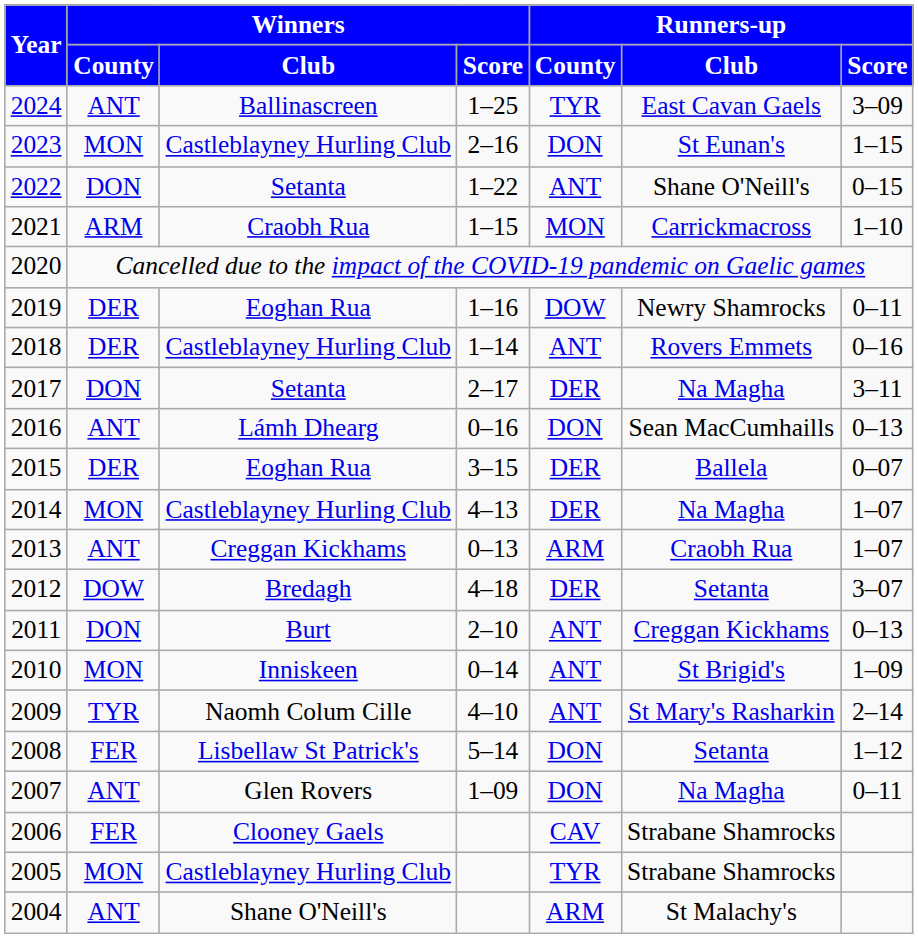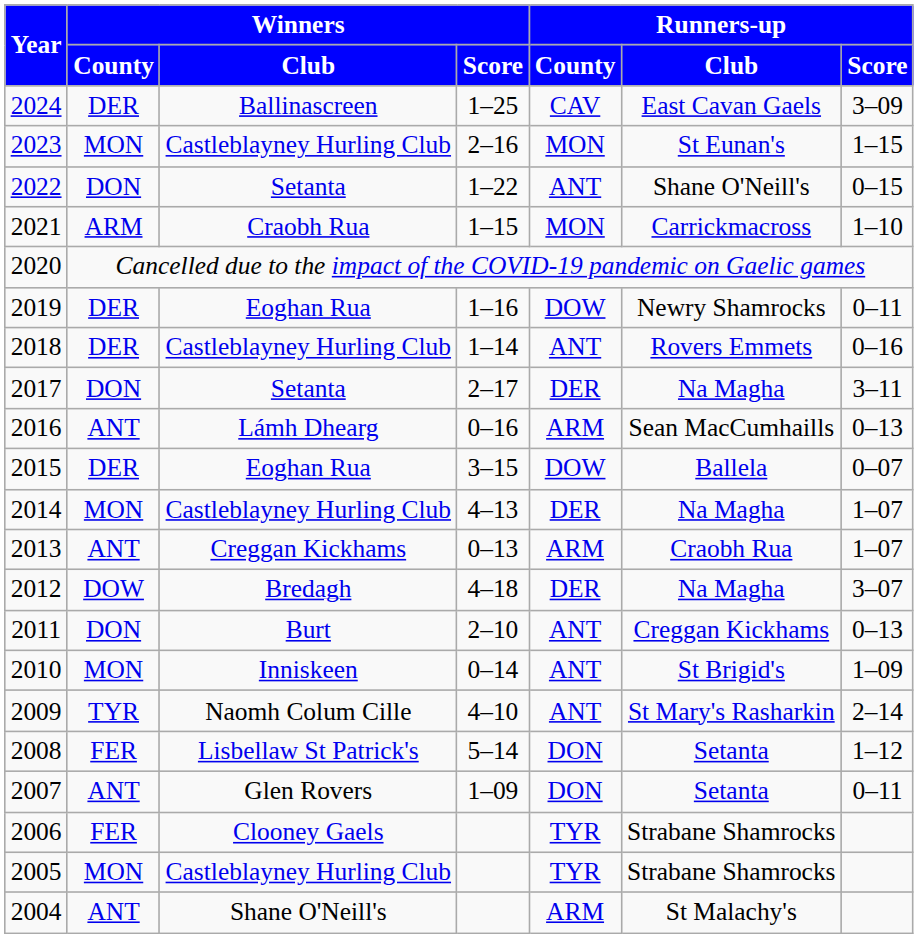 <table class="wikitable sortable" style="text-align:center">
 <tr>
 <th rowspan="2" style="background:blue;color:white" scope="col" !>Year</th>
 <th colspan="3" style="background:blue;color:white" scope="col" !>Winners</th>
 <th colspan="3" style="background:blue;color:white" scope="col" !>Runners-up</th>
 </tr>
 <tr>
 <th style="background:blue;color:white" scope="col" !>County</th>
 <th style="background:blue;color:white" scope="col" !>Club</th>
 <th style="background:blue;color:white" scope="col" !>Score</th>
 <th style="background:blue;color:white" scope="col" !>County</th>
 <th style="background:blue;color:white" scope="col" !>Club</th>
 <th style="background:blue;color:white" scope="col" !>Score</th>
 </tr>
 <tr>
 <td><a href='#'>2024</a></td>
-<td> <a href='#'>ANT</a></td>
+<td> <a href='#'>DER</a></td>
 <td><a href='#'>Ballinascreen</a></td>
 <td>1–25</td>
-<td> <a href='#'>TYR</a></td>
+<td> <a href='#'>CAV</a></td>
 <td><a href='#'>East Cavan Gaels</a></td>
 <td>3–09</td>
 </tr>
 <tr>
 <td><a href='#'>2023</a></td>
 <td> <a href='#'>MON</a></td>
 <td><a href='#'>Castleblayney Hurling Club</a></td>
 <td>2–16</td>
-<td> <a href='#'>DON</a></td>
+<td> <a href='#'>MON</a></td>
 <td><a href='#'>St Eunan's</a></td>
 <td>1–15</td>
 </tr>
 <tr>
 <td><a href='#'>2022</a></td>
 <td> <a href='#'>DON</a></td>
 <td><a href='#'>Setanta</a></td>
 <td>1–22</td>
 <td> <a href='#'>ANT</a></td>
 <td>Shane O'Neill's</td>
 <td>0–15</td>
 </tr>
 <tr>
 <td>2021</td>
 <td> <a href='#'>ARM</a></td>
 <td><a href='#'>Craobh Rua</a></td>
 <td>1–15</td>
 <td> <a href='#'>MON</a></td>
 <td><a href='#'>Carrickmacross</a></td>
 <td>1–10</td>
 </tr>
 <tr>
 <td>2020</td>
 <td colspan="6"><em>Cancelled due to the <a href='#'>impact of the COVID-19 pandemic on Gaelic games</a></em></td>
 </tr>
 <tr>
 <td>2019</td>
 <td> <a href='#'>DER</a></td>
 <td><a href='#'>Eoghan Rua</a></td>
 <td>1–16</td>
 <td> <a href='#'>DOW</a></td>
 <td>Newry Shamrocks</td>
 <td>0–11</td>
 </tr>
 <tr>
 <td>2018</td>
 <td> <a href='#'>DER</a></td>
 <td><a href='#'>Castleblayney Hurling Club</a></td>
 <td>1–14</td>
 <td> <a href='#'>ANT</a></td>
 <td><a href='#'>Rovers Emmets</a></td>
 <td>0–16</td>
 </tr>
 <tr>
 <td>2017</td>
 <td> <a href='#'>DON</a></td>
 <td><a href='#'>Setanta</a></td>
 <td>2–17</td>
 <td> <a href='#'>DER</a></td>
 <td><a href='#'>Na Magha</a></td>
 <td>3–11</td>
 </tr>
 <tr>
 <td>2016</td>
 <td> <a href='#'>ANT</a></td>
 <td><a href='#'>Lámh Dhearg</a></td>
 <td>0–16</td>
-<td> <a href='#'>DON</a></td>
+<td> <a href='#'>ARM</a></td>
 <td>Sean MacCumhaills</td>
 <td>0–13</td>
 </tr>
 <tr>
 <td>2015</td>
 <td> <a href='#'>DER</a></td>
 <td><a href='#'>Eoghan Rua</a></td>
 <td>3–15</td>
-<td> <a href='#'>DER</a></td>
+<td> <a href='#'>DOW</a></td>
 <td><a href='#'>Ballela</a></td>
 <td>0–07</td>
 </tr>
 <tr>
 <td>2014 </td>
 <td> <a href='#'>MON</a></td>
 <td><a href='#'>Castleblayney Hurling Club</a></td>
 <td>4–13</td>
 <td> <a href='#'>DER</a></td>
 <td><a href='#'>Na Magha</a></td>
 <td>1–07</td>
 </tr>
 <tr>
 <td>2013</td>
 <td> <a href='#'>ANT</a></td>
 <td><a href='#'>Creggan Kickhams</a></td>
 <td>0–13</td>
 <td> <a href='#'>ARM</a></td>
 <td><a href='#'>Craobh Rua</a></td>
 <td>1–07</td>
 </tr>
 <tr>
 <td>2012</td>
 <td> <a href='#'>DOW</a></td>
 <td><a href='#'>Bredagh</a></td>
 <td>4–18</td>
 <td> <a href='#'>DER</a></td>
-<td><a href='#'>Setanta</a></td>
+<td><a href='#'>Na Magha</a></td>
 <td>3–07</td>
 </tr>
 <tr>
 <td>2011</td>
 <td> <a href='#'>DON</a></td>
 <td><a href='#'>Burt</a></td>
 <td>2–10</td>
 <td> <a href='#'>ANT</a></td>
 <td><a href='#'>Creggan Kickhams</a></td>
 <td>0–13</td>
 </tr>
 <tr>
 <td>2010</td>
 <td> <a href='#'>MON</a></td>
 <td><a href='#'>Inniskeen</a></td>
 <td>0–14</td>
 <td> <a href='#'>ANT</a></td>
 <td><a href='#'>St Brigid's</a></td>
 <td>1–09</td>
 </tr>
 <tr>
 <td>2009</td>
 <td> <a href='#'>TYR</a></td>
 <td>Naomh Colum Cille</td>
 <td>4–10</td>
 <td> <a href='#'>ANT</a></td>
 <td><a href='#'>St Mary's Rasharkin</a></td>
 <td>2–14</td>
 </tr>
 <tr>
 <td>2008</td>
 <td> <a href='#'>FER</a></td>
 <td><a href='#'>Lisbellaw St Patrick's</a></td>
 <td>5–14</td>
 <td> <a href='#'>DON</a></td>
 <td><a href='#'>Setanta</a></td>
 <td>1–12</td>
 </tr>
 <tr>
 <td>2007</td>
 <td> <a href='#'>ANT</a></td>
 <td>Glen Rovers</td>
 <td>1–09</td>
 <td> <a href='#'>DON</a></td>
-<td><a href='#'>Na Magha</a></td>
+<td><a href='#'>Setanta</a></td>
 <td>0–11</td>
 </tr>
 <tr>
 <td>2006</td>
 <td> <a href='#'>FER</a></td>
 <td><a href='#'>Clooney Gaels</a></td>
 <td></td>
-<td> <a href='#'>CAV</a></td>
+<td> <a href='#'>TYR</a></td>
 <td>Strabane Shamrocks</td>
 <td></td>
 </tr>
 <tr>
 <td>2005</td>
 <td> <a href='#'>MON</a></td>
 <td><a href='#'>Castleblayney Hurling Club</a></td>
 <td></td>
 <td> <a href='#'>TYR</a></td>
 <td>Strabane Shamrocks</td>
 <td></td>
 </tr>
 <tr>
 <td>2004</td>
 <td> <a href='#'>ANT</a></td>
 <td>Shane O'Neill's</td>
 <td></td>
 <td> <a href='#'>ARM</a></td>
 <td>St Malachy's</td>
 <td></td>
 </tr>
 </table>
